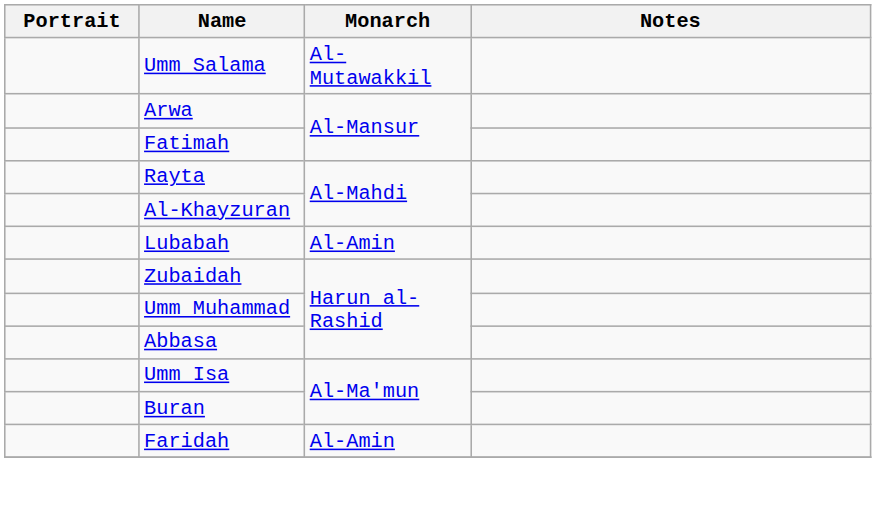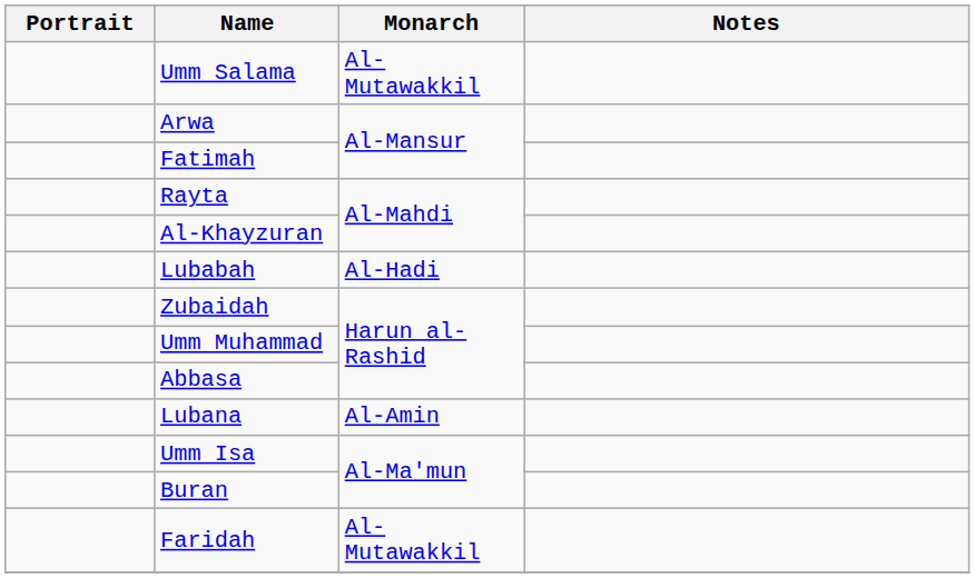 <table class="wikitable">
 <tr>
 <th width="80pt">Portrait</th>
 <th width="100pt">Name</th>
 <th width="100pt">Monarch</th>
 <th width="250pt">Notes</th>
 </tr>
 <tr>
 <td></td>
 <td><a href='#'>Umm Salama</a></td>
 <td><a href='#'>Al-Mutawakkil</a></td>
 <td></td>
 </tr>
 <tr>
 <td></td>
 <td><a href='#'>Arwa</a></td>
 <td rowspan="2"><a href='#'>Al-Mansur</a></td>
 <td></td>
 </tr>
 <tr>
 <td></td>
 <td><a href='#'>Fatimah</a></td>
 <td></td>
 </tr>
 <tr>
 <td></td>
 <td><a href='#'>Rayta</a></td>
 <td rowspan="2"><a href='#'>Al-Mahdi</a></td>
 <td></td>
 </tr>
 <tr>
 <td></td>
 <td><a href='#'>Al-Khayzuran</a></td>
 <td></td>
 </tr>
 <tr>
 <td></td>
 <td><a href='#'>Lubabah</a></td>
-<td><a href='#'>Al-Amin</a></td>
+<td><a href='#'>Al-Hadi</a></td>
 <td></td>
 </tr>
 <tr>
 <td></td>
 <td><a href='#'>Zubaidah</a></td>
 <td rowspan="3"><a href='#'>Harun al-Rashid</a></td>
 <td></td>
 </tr>
 <tr>
 <td></td>
 <td><a href='#'>Umm Muhammad</a></td>
 <td></td>
 </tr>
 <tr>
 <td></td>
 <td><a href='#'>Abbasa</a></td>
 <td></td>
 </tr>
 <tr>
 <td></td>
+<td><a href='#'>Lubana</a></td>
+<td><a href='#'>Al-Amin</a></td>
+<td></td>
+</tr>
+<tr>
+<td></td>
 <td><a href='#'>Umm Isa</a></td>
 <td rowspan="2"><a href='#'>Al-Ma'mun</a></td>
 <td></td>
 </tr>
 <tr>
 <td></td>
 <td><a href='#'>Buran</a></td>
 <td></td>
 </tr>
 <tr>
 <td></td>
 <td><a href='#'>Faridah</a></td>
-<td><a href='#'>Al-Amin</a></td>
+<td><a href='#'>Al-Mutawakkil</a></td>
 <td></td>
 </tr>
 <tr>
 </tr>
 </table>
